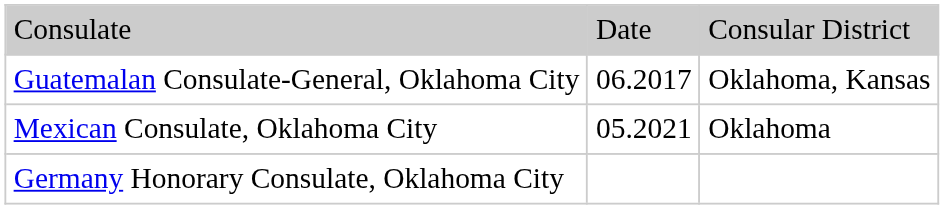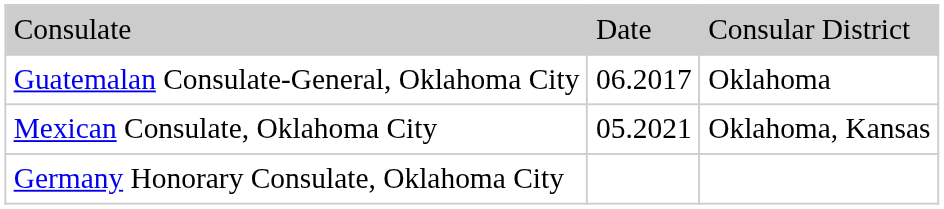 <table cellpadding="4" cellspacing="0" style="margin:0 0 1em 1em; border:1px solid #ccc; empty-cells:show; border-collapse:collapse;" border="1" class="sortable">
 <tr style="background:#ccc;">
 <td>Consulate</td>
 <td>Date</td>
 <td>Consular District</td>
 </tr>
 <tr>
 <td><a href='#'>Guatemalan</a> Consulate-General, Oklahoma City</td>
 <td>06.2017</td>
-<td>Oklahoma, Kansas</td>
+<td>Oklahoma<br></td>
 </tr>
 <tr>
 <td><a href='#'>Mexican</a> Consulate, Oklahoma City</td>
 <td>05.2021</td>
-<td>Oklahoma<br></td>
+<td>Oklahoma, Kansas</td>
 </tr>
 <tr>
 <td><a href='#'>Germany</a> Honorary Consulate, Oklahoma City</td>
 <td></td>
 <td></td>
 </tr>
 </table>
